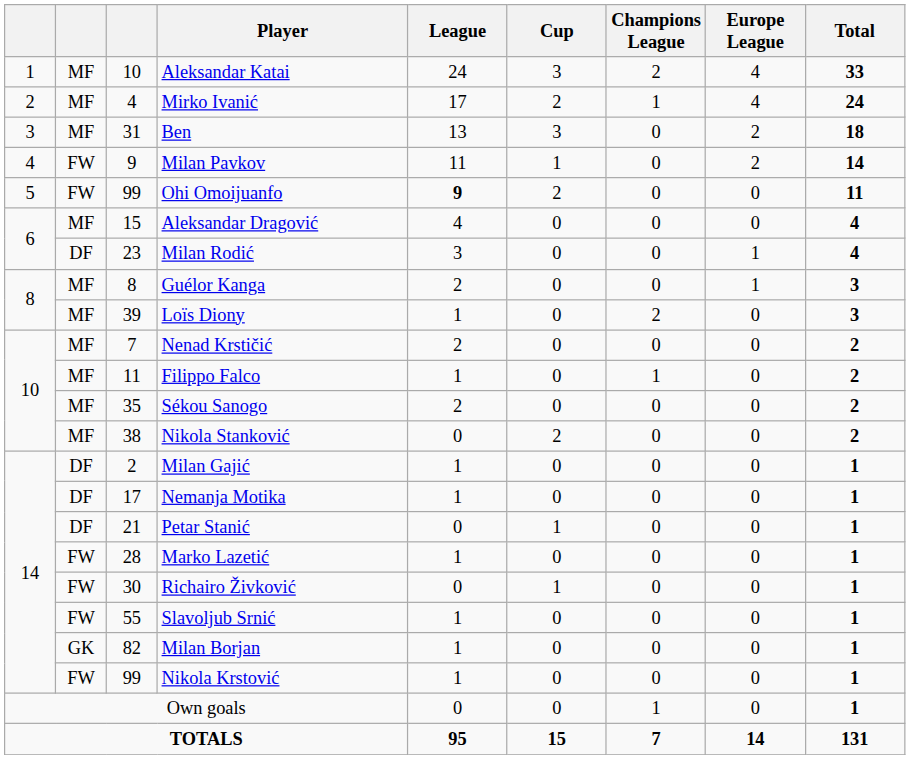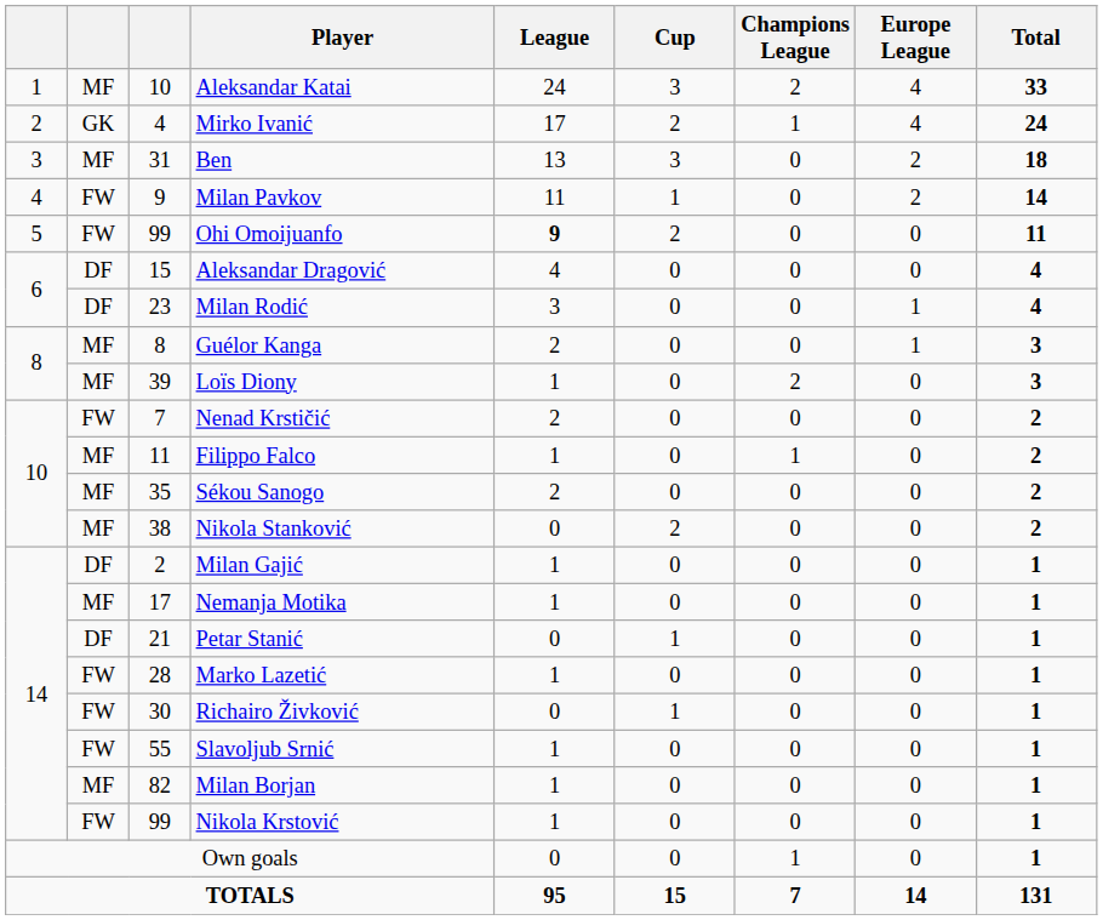 <table class="wikitable" style="font-size: 95%; text-align: center;">
 <tr>
 <th width=35></th>
 <th width=35></th>
 <th width=35></th>
 <th width=200>Player</th>
 <th width=75>League</th>
 <th width=75>Cup</th>
 <th width=75>Champions League</th>
 <th width=75>Europe League</th>
 <th width=75>Total</th>
 </tr>
 <tr>
 <td>1</td>
 <td>MF</td>
 <td>10</td>
 <td align=left> <a href='#'>Aleksandar Katai</a></td>
 <td>24</td>
 <td>3</td>
 <td>2</td>
 <td>4</td>
 <td><strong>33</strong></td>
 </tr>
 <tr>
 <td>2</td>
-<td>MF</td>
+<td>GK</td>
 <td>4</td>
 <td align=left> <a href='#'>Mirko Ivanić</a></td>
 <td>17</td>
 <td>2</td>
 <td>1</td>
 <td>4</td>
 <td><strong>24</strong></td>
 </tr>
 <tr>
 <td>3</td>
 <td>MF</td>
 <td>31</td>
 <td align=left> <a href='#'>Ben</a></td>
 <td>13</td>
 <td>3</td>
 <td>0</td>
 <td>2</td>
 <td><strong>18</strong></td>
 </tr>
 <tr>
 <td>4</td>
 <td>FW</td>
 <td>9</td>
 <td align=left> <a href='#'>Milan Pavkov</a></td>
 <td>11</td>
 <td>1</td>
 <td>0</td>
 <td>2</td>
 <td><strong>14</strong></td>
 </tr>
 <tr>
 <td>5</td>
 <td>FW</td>
 <td>99</td>
 <td align=left> <a href='#'>Ohi Omoijuanfo</a></td>
 <td><strong>9</strong></td>
 <td>2</td>
 <td>0</td>
 <td>0</td>
 <td><strong>11</strong></td>
 </tr>
 <tr>
 <td rowspan=2>6</td>
-<td>MF</td>
+<td>DF</td>
 <td>15</td>
 <td align=left> <a href='#'>Aleksandar Dragović</a></td>
 <td>4</td>
 <td>0</td>
 <td>0</td>
 <td>0</td>
 <td><strong>4</strong></td>
 </tr>
 <tr>
 <td>DF</td>
 <td>23</td>
 <td align=left> <a href='#'>Milan Rodić</a></td>
 <td>3</td>
 <td>0</td>
 <td>0</td>
 <td>1</td>
 <td><strong>4</strong></td>
 </tr>
 <tr>
 <td rowspan=2>8</td>
 <td>MF</td>
 <td>8</td>
 <td align=left> <a href='#'>Guélor Kanga</a></td>
 <td>2</td>
 <td>0</td>
 <td>0</td>
 <td>1</td>
 <td><strong>3</strong></td>
 </tr>
 <tr>
 <td>MF</td>
 <td>39</td>
 <td align=left> <a href='#'>Loïs Diony</a></td>
 <td>1</td>
 <td>0</td>
 <td>2</td>
 <td>0</td>
 <td><strong>3</strong></td>
 </tr>
 <tr>
 <td rowspan=4>10</td>
-<td>MF</td>
+<td>FW</td>
 <td>7</td>
 <td align=left> <a href='#'>Nenad Krstičić</a></td>
 <td>2</td>
 <td>0</td>
 <td>0</td>
 <td>0</td>
 <td><strong>2</strong></td>
 </tr>
 <tr>
 <td>MF</td>
 <td>11</td>
 <td align=left> <a href='#'>Filippo Falco</a></td>
 <td>1</td>
 <td>0</td>
 <td>1</td>
 <td>0</td>
 <td><strong>2</strong></td>
 </tr>
 <tr>
 <td>MF</td>
 <td>35</td>
 <td align=left> <a href='#'>Sékou Sanogo</a></td>
 <td>2</td>
 <td>0</td>
 <td>0</td>
 <td>0</td>
 <td><strong>2</strong></td>
 </tr>
 <tr>
 <td>MF</td>
 <td>38</td>
 <td align=left> <a href='#'>Nikola Stanković</a></td>
 <td>0</td>
 <td>2</td>
 <td>0</td>
 <td>0</td>
 <td><strong>2</strong></td>
 </tr>
 <tr>
 <td rowspan=8>14</td>
 <td>DF</td>
 <td>2</td>
 <td align=left> <a href='#'>Milan Gajić</a></td>
 <td>1</td>
 <td>0</td>
 <td>0</td>
 <td>0</td>
 <td><strong>1</strong></td>
 </tr>
 <tr>
-<td>DF</td>
+<td>MF</td>
 <td>17</td>
 <td align=left> <a href='#'>Nemanja Motika</a></td>
 <td>1</td>
 <td>0</td>
 <td>0</td>
 <td>0</td>
 <td><strong>1</strong></td>
 </tr>
 <tr>
 <td>DF</td>
 <td>21</td>
 <td align=left> <a href='#'>Petar Stanić</a></td>
 <td>0</td>
 <td>1</td>
 <td>0</td>
 <td>0</td>
 <td><strong>1</strong></td>
 </tr>
 <tr>
 <td>FW</td>
 <td>28</td>
 <td align=left> <a href='#'>Marko Lazetić</a></td>
 <td>1</td>
 <td>0</td>
 <td>0</td>
 <td>0</td>
 <td><strong>1</strong></td>
 </tr>
 <tr>
 <td>FW</td>
 <td>30</td>
 <td align=left> <a href='#'>Richairo Živković</a></td>
 <td>0</td>
 <td>1</td>
 <td>0</td>
 <td>0</td>
 <td><strong>1</strong></td>
 </tr>
 <tr>
 <td>FW</td>
 <td>55</td>
 <td align=left> <a href='#'>Slavoljub Srnić</a></td>
 <td>1</td>
 <td>0</td>
 <td>0</td>
 <td>0</td>
 <td><strong>1</strong></td>
 </tr>
 <tr>
-<td>GK</td>
+<td>MF</td>
 <td>82</td>
 <td align=left> <a href='#'>Milan Borjan</a></td>
 <td>1</td>
 <td>0</td>
 <td>0</td>
 <td>0</td>
 <td><strong>1</strong></td>
 </tr>
 <tr>
 <td>FW</td>
 <td>99</td>
 <td align=left> <a href='#'>Nikola Krstović</a></td>
 <td>1</td>
 <td>0</td>
 <td>0</td>
 <td>0</td>
 <td><strong>1</strong></td>
 </tr>
 <tr>
 <td colspan=4>Own goals</td>
 <td>0</td>
 <td>0</td>
 <td>1</td>
 <td>0</td>
 <td><strong>1</strong></td>
 </tr>
 <tr>
 <td colspan=4><strong>TOTALS</strong></td>
 <td><strong>95</strong></td>
 <td><strong>15</strong></td>
 <td><strong>7</strong></td>
 <td><strong>14</strong></td>
 <td><strong>131</strong></td>
 </tr>
 </table>
